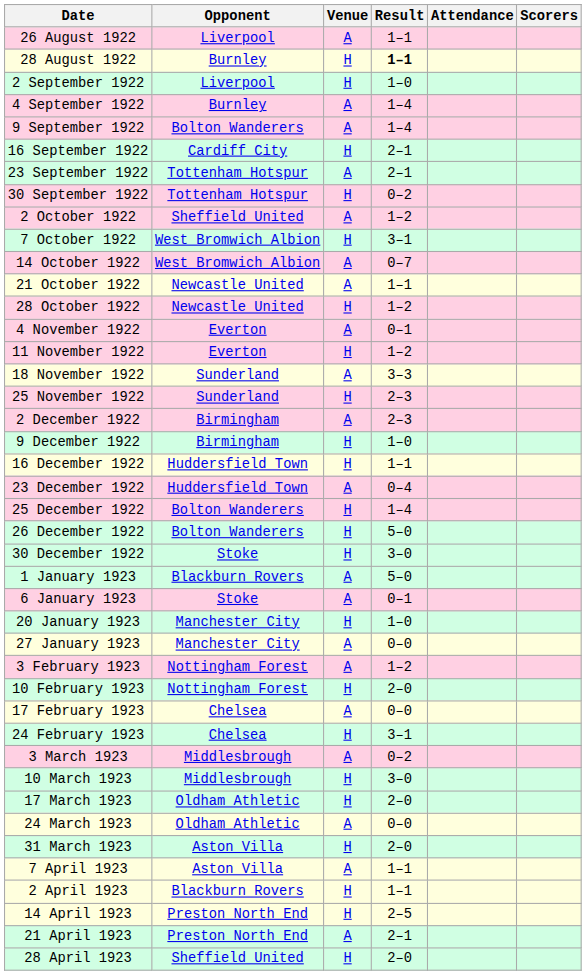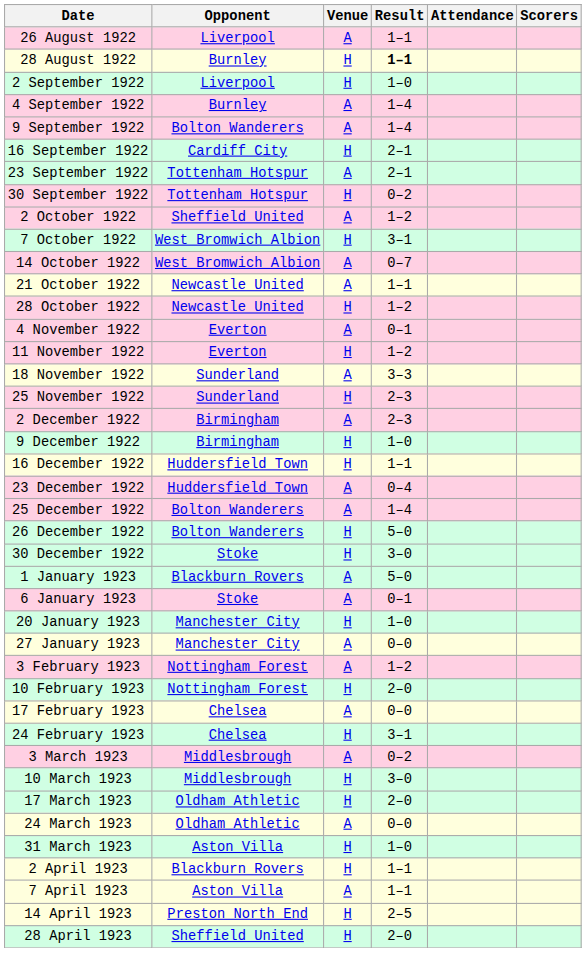 <table class="wikitable sortable" style="text-align:center;">
 <tr>
 <th>Date</th>
 <th>Opponent</th>
 <th>Venue</th>
 <th>Result</th>
 <th>Attendance</th>
 <th>Scorers</th>
 </tr>
 <tr style="background:#ffd0e3;">
 <td>26 August 1922</td>
 <td><a href='#'>Liverpool</a></td>
 <td><a href='#'>A</a></td>
 <td>1–1</td>
 <td></td>
 <td></td>
 </tr>
 <tr style="background:#ffffdd;">
 <td>28 August 1922</td>
 <td><a href='#'>Burnley</a></td>
 <td><a href='#'>H</a></td>
 <td><strong>1–1</strong></td>
 <td></td>
 <td></td>
 </tr>
 <tr style="background:#d0ffe3;">
 <td>2 September 1922</td>
 <td><a href='#'>Liverpool</a></td>
 <td><a href='#'>H</a></td>
 <td>1–0</td>
 <td></td>
 <td></td>
 </tr>
 <tr style="background:#ffd0e3;">
 <td>4 September 1922</td>
 <td><a href='#'>Burnley</a></td>
 <td><a href='#'>A</a></td>
 <td>1–4</td>
 <td></td>
 <td></td>
 </tr>
 <tr style="background:#ffd0e3;">
 <td>9 September 1922</td>
 <td><a href='#'>Bolton Wanderers</a></td>
 <td><a href='#'>A</a></td>
 <td>1–4</td>
 <td></td>
 <td></td>
 </tr>
 <tr style="background:#d0ffe3;">
 <td>16 September 1922</td>
 <td><a href='#'>Cardiff City</a></td>
 <td><a href='#'>H</a></td>
 <td>2–1</td>
 <td></td>
 <td></td>
 </tr>
 <tr style="background:#d0ffe3;">
 <td>23 September 1922</td>
 <td><a href='#'>Tottenham Hotspur</a></td>
 <td><a href='#'>A</a></td>
 <td>2–1</td>
 <td></td>
 <td></td>
 </tr>
 <tr style="background:#ffd0e3;">
 <td>30 September 1922</td>
 <td><a href='#'>Tottenham Hotspur</a></td>
 <td><a href='#'>H</a></td>
 <td>0–2</td>
 <td></td>
 <td></td>
 </tr>
 <tr style="background:#ffd0e3;">
 <td>2 October 1922</td>
 <td><a href='#'>Sheffield United</a></td>
 <td><a href='#'>A</a></td>
 <td>1–2</td>
 <td></td>
 <td></td>
 </tr>
 <tr style="background:#d0ffe3;">
 <td>7 October 1922</td>
 <td><a href='#'>West Bromwich Albion</a></td>
 <td><a href='#'>H</a></td>
 <td>3–1</td>
 <td></td>
 <td></td>
 </tr>
 <tr style="background:#ffd0e3;">
 <td>14 October 1922</td>
 <td><a href='#'>West Bromwich Albion</a></td>
 <td><a href='#'>A</a></td>
 <td>0–7</td>
 <td></td>
 <td></td>
 </tr>
 <tr style="background:#ffffdd;">
 <td>21 October 1922</td>
 <td><a href='#'>Newcastle United</a></td>
 <td><a href='#'>A</a></td>
 <td>1–1</td>
 <td></td>
 <td></td>
 </tr>
 <tr style="background:#ffd0e3;">
 <td>28 October 1922</td>
 <td><a href='#'>Newcastle United</a></td>
 <td><a href='#'>H</a></td>
 <td>1–2</td>
 <td></td>
 <td></td>
 </tr>
 <tr style="background:#ffd0e3;">
 <td>4 November 1922</td>
 <td><a href='#'>Everton</a></td>
 <td><a href='#'>A</a></td>
 <td>0–1</td>
 <td></td>
 <td></td>
 </tr>
 <tr style="background:#ffd0e3;">
 <td>11 November 1922</td>
 <td><a href='#'>Everton</a></td>
 <td><a href='#'>H</a></td>
 <td>1–2</td>
 <td></td>
 <td></td>
 </tr>
 <tr style="background:#ffffdd;">
 <td>18 November 1922</td>
 <td><a href='#'>Sunderland</a></td>
 <td><a href='#'>A</a></td>
 <td>3–3</td>
 <td></td>
 <td></td>
 </tr>
 <tr style="background:#ffd0e3;">
 <td>25 November 1922</td>
 <td><a href='#'>Sunderland</a></td>
 <td><a href='#'>H</a></td>
 <td>2–3</td>
 <td></td>
 <td></td>
 </tr>
 <tr style="background:#ffd0e3;">
 <td>2 December 1922</td>
 <td><a href='#'>Birmingham</a></td>
 <td><a href='#'>A</a></td>
 <td>2–3</td>
 <td></td>
 <td></td>
 </tr>
 <tr style="background:#d0ffe3;">
 <td>9 December 1922</td>
 <td><a href='#'>Birmingham</a></td>
 <td><a href='#'>H</a></td>
 <td>1–0</td>
 <td></td>
 <td></td>
 </tr>
 <tr style="background:#ffffdd;">
 <td>16 December 1922</td>
 <td><a href='#'>Huddersfield Town</a></td>
 <td><a href='#'>H</a></td>
 <td>1–1</td>
 <td></td>
 <td></td>
 </tr>
 <tr style="background:#ffd0e3;">
 <td>23 December 1922</td>
 <td><a href='#'>Huddersfield Town</a></td>
 <td><a href='#'>A</a></td>
 <td>0–4</td>
 <td></td>
 <td></td>
 </tr>
 <tr style="background:#ffd0e3;">
 <td>25 December 1922</td>
 <td><a href='#'>Bolton Wanderers</a></td>
-<td><a href='#'>H</a></td>
+<td><a href='#'>A</a></td>
 <td>1–4</td>
 <td></td>
 <td></td>
 </tr>
 <tr style="background:#d0ffe3;">
 <td>26 December 1922</td>
 <td><a href='#'>Bolton Wanderers</a></td>
 <td><a href='#'>H</a></td>
 <td>5–0</td>
 <td></td>
 <td></td>
 </tr>
 <tr style="background:#d0ffe3;">
 <td>30 December 1922</td>
 <td><a href='#'>Stoke</a></td>
 <td><a href='#'>H</a></td>
 <td>3–0</td>
 <td></td>
 <td></td>
 </tr>
 <tr style="background:#d0ffe3;">
 <td>1 January 1923</td>
 <td><a href='#'>Blackburn Rovers</a></td>
 <td><a href='#'>A</a></td>
 <td>5–0</td>
 <td></td>
 <td></td>
 </tr>
 <tr style="background:#ffd0e3;">
 <td>6 January 1923</td>
 <td><a href='#'>Stoke</a></td>
 <td><a href='#'>A</a></td>
 <td>0–1</td>
 <td></td>
 <td></td>
 </tr>
 <tr style="background:#d0ffe3;">
 <td>20 January 1923</td>
 <td><a href='#'>Manchester City</a></td>
 <td><a href='#'>H</a></td>
 <td>1–0</td>
 <td></td>
 <td></td>
 </tr>
 <tr style="background:#ffffdd;">
 <td>27 January 1923</td>
 <td><a href='#'>Manchester City</a></td>
 <td><a href='#'>A</a></td>
 <td>0–0</td>
 <td></td>
 <td></td>
 </tr>
 <tr style="background:#ffd0e3;">
 <td>3 February 1923</td>
 <td><a href='#'>Nottingham Forest</a></td>
 <td><a href='#'>A</a></td>
 <td>1–2</td>
 <td></td>
 <td></td>
 </tr>
 <tr style="background:#d0ffe3;">
 <td>10 February 1923</td>
 <td><a href='#'>Nottingham Forest</a></td>
 <td><a href='#'>H</a></td>
 <td>2–0</td>
 <td></td>
 <td></td>
 </tr>
 <tr style="background:#ffffdd;">
 <td>17 February 1923</td>
 <td><a href='#'>Chelsea</a></td>
 <td><a href='#'>A</a></td>
 <td>0–0</td>
 <td></td>
 <td></td>
 </tr>
 <tr style="background:#d0ffe3;">
 <td>24 February 1923</td>
 <td><a href='#'>Chelsea</a></td>
 <td><a href='#'>H</a></td>
 <td>3–1</td>
 <td></td>
 <td></td>
 </tr>
 <tr style="background:#ffd0e3;">
 <td>3 March 1923</td>
 <td><a href='#'>Middlesbrough</a></td>
 <td><a href='#'>A</a></td>
 <td>0–2</td>
 <td></td>
 <td></td>
 </tr>
 <tr style="background:#d0ffe3;">
 <td>10 March 1923</td>
 <td><a href='#'>Middlesbrough</a></td>
 <td><a href='#'>H</a></td>
 <td>3–0</td>
 <td></td>
 <td></td>
 </tr>
 <tr style="background:#d0ffe3;">
 <td>17 March 1923</td>
 <td><a href='#'>Oldham Athletic</a></td>
 <td><a href='#'>H</a></td>
 <td>2–0</td>
 <td></td>
 <td></td>
 </tr>
 <tr style="background:#ffffdd;">
 <td>24 March 1923</td>
 <td><a href='#'>Oldham Athletic</a></td>
 <td><a href='#'>A</a></td>
 <td>0–0</td>
 <td></td>
 <td></td>
 </tr>
 <tr style="background:#d0ffe3;">
 <td>31 March 1923</td>
 <td><a href='#'>Aston Villa</a></td>
 <td><a href='#'>H</a></td>
-<td>2–0</td>
+<td>1–0</td>
+<td></td>
+<td></td>
+</tr>
+<tr style="background:#ffffdd;">
+<td>2 April 1923</td>
+<td><a href='#'>Blackburn Rovers</a></td>
+<td><a href='#'>H</a></td>
+<td>1–1</td>
 <td></td>
 <td></td>
 </tr>
 <tr style="background:#ffffdd;">
 <td>7 April 1923</td>
 <td><a href='#'>Aston Villa</a></td>
 <td><a href='#'>A</a></td>
-<td>1–1</td>
-<td></td>
-<td></td>
-</tr>
-<tr style="background:#ffffdd;">
-<td>2 April 1923</td>
-<td><a href='#'>Blackburn Rovers</a></td>
-<td><a href='#'>H</a></td>
 <td>1–1</td>
 <td></td>
 <td></td>
 </tr>
 <tr style="background:#ffffdd;">
 <td>14 April 1923</td>
 <td><a href='#'>Preston North End</a></td>
 <td><a href='#'>H</a></td>
 <td>2–5</td>
 <td></td>
 <td></td>
 </tr>
 <tr style="background:#d0ffe3;">
-<td>21 April 1923</td>
-<td><a href='#'>Preston North End</a></td>
-<td><a href='#'>A</a></td>
-<td>2–1</td>
-<td></td>
-<td></td>
-</tr>
-<tr style="background:#d0ffe3;">
 <td>28 April 1923</td>
 <td><a href='#'>Sheffield United</a></td>
 <td><a href='#'>H</a></td>
 <td>2–0</td>
 <td></td>
 <td></td>
 </tr>
 </table>
